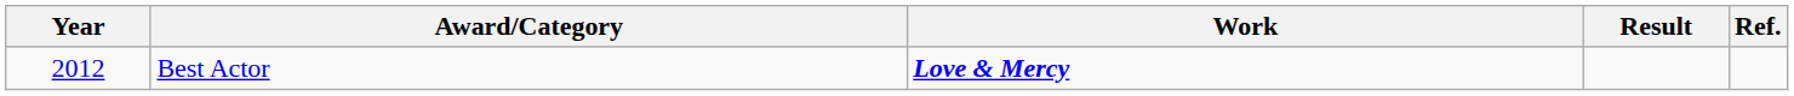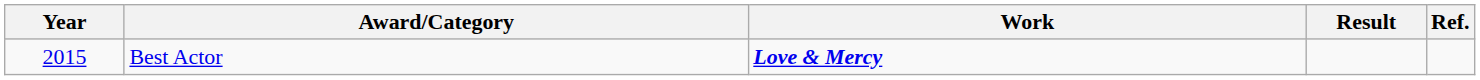 <table class=wikitable>
 <tr>
 <th scope="col" style="width:5em;">Year</th>
 <th scope="col" style="width:28em;">Award/Category</th>
 <th scope="col" style="width:25em;">Work</th>
 <th scope="col" style="width:5em;">Result</th>
 <th>Ref.</th>
 </tr>
 <tr>
-<td style="text-align:center;"><a href='#'>2012</a></td>
+<td style="text-align:center;"><a href='#'>2015</a></td>
 <td><a href='#'>Best Actor</a></td>
 <td><strong><em><a href='#'>Love & Mercy</a></em></strong></td>
 <td></td>
 <td></td>
 </tr>
 </table>
